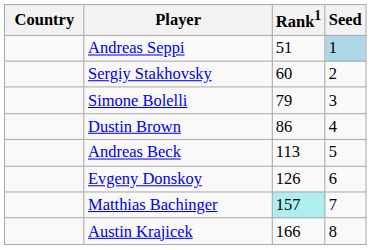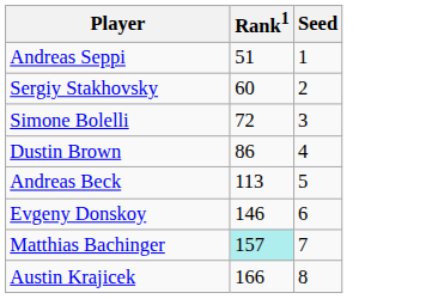 <table class="sortable wikitable">
 <tr>
-<th width="70">Country</th>
 <th width="175">Player</th>
 <th>Rank<sup>1</sup></th>
 <th>Seed</th>
 </tr>
 <tr>
-<td></td>
 <td><a href='#'>Andreas Seppi</a></td>
 <td>51</td>
-<td style="background: lightblue;">1</td>
+<td>1</td>
 </tr>
 <tr>
-<td></td>
 <td><a href='#'>Sergiy Stakhovsky</a></td>
 <td>60</td>
 <td>2</td>
 </tr>
 <tr>
-<td></td>
 <td><a href='#'>Simone Bolelli</a></td>
-<td>79</td>
+<td>72</td>
 <td>3</td>
 </tr>
 <tr>
-<td></td>
 <td><a href='#'>Dustin Brown</a></td>
 <td>86</td>
 <td>4</td>
 </tr>
 <tr>
-<td></td>
 <td><a href='#'>Andreas Beck</a></td>
 <td>113</td>
 <td>5</td>
 </tr>
 <tr>
-<td></td>
 <td><a href='#'>Evgeny Donskoy</a></td>
-<td>126</td>
+<td>146</td>
 <td>6</td>
 </tr>
 <tr>
-<td></td>
 <td><a href='#'>Matthias Bachinger</a></td>
 <td style="background: paleturquoise;">157</td>
 <td>7</td>
 </tr>
 <tr>
-<td></td>
 <td><a href='#'>Austin Krajicek</a></td>
 <td>166</td>
 <td>8</td>
 </tr>
 </table>
